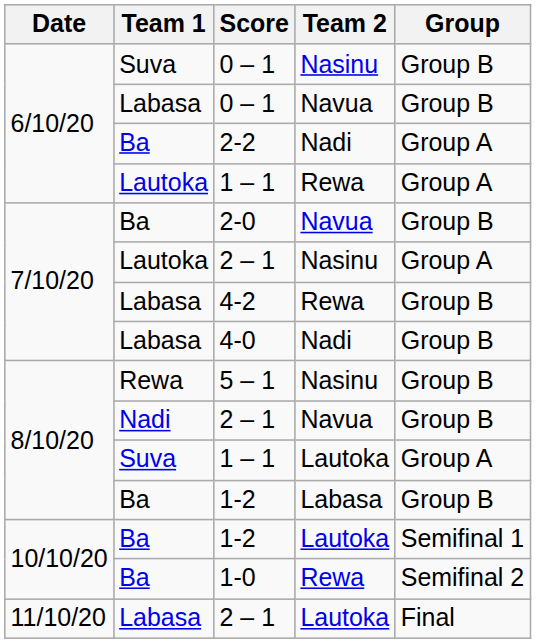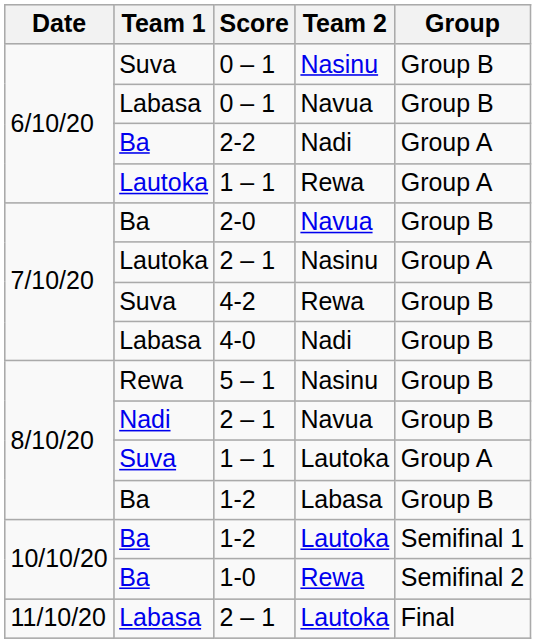 <table class="wikitable">
 <tr>
 <th>Date</th>
 <th>Team 1</th>
 <th>Score</th>
 <th>Team 2</th>
 <th>Group</th>
 </tr>
 <tr>
 <td rowspan="4">6/10/20</td>
 <td>Suva</td>
 <td>0 – 1</td>
 <td><a href='#'>Nasinu</a></td>
 <td>Group B</td>
 </tr>
 <tr>
 <td>Labasa</td>
 <td>0 – 1</td>
 <td>Navua</td>
 <td>Group B</td>
 </tr>
 <tr>
 <td><a href='#'>Ba</a></td>
 <td>2-2</td>
 <td>Nadi</td>
 <td>Group A</td>
 </tr>
 <tr>
 <td><a href='#'>Lautoka</a></td>
 <td>1 – 1</td>
 <td>Rewa</td>
 <td>Group A</td>
 </tr>
 <tr>
 <td rowspan="4">7/10/20</td>
 <td>Ba</td>
 <td>2-0</td>
 <td><a href='#'>Navua</a></td>
 <td>Group B</td>
 </tr>
 <tr>
 <td>Lautoka</td>
 <td>2 – 1</td>
 <td>Nasinu</td>
 <td>Group A</td>
 </tr>
 <tr>
-<td>Labasa</td>
+<td>Suva</td>
 <td>4-2</td>
 <td>Rewa</td>
 <td>Group B</td>
 </tr>
 <tr>
 <td>Labasa</td>
 <td>4-0</td>
 <td>Nadi</td>
 <td>Group B</td>
 </tr>
 <tr>
 <td rowspan="4">8/10/20</td>
 <td>Rewa</td>
 <td>5 – 1</td>
 <td>Nasinu</td>
 <td>Group B</td>
 </tr>
 <tr>
 <td><a href='#'>Nadi</a></td>
 <td>2 – 1</td>
 <td>Navua</td>
 <td>Group B</td>
 </tr>
 <tr>
 <td><a href='#'>Suva</a></td>
 <td>1 – 1</td>
 <td>Lautoka</td>
 <td>Group A</td>
 </tr>
 <tr>
 <td>Ba</td>
 <td>1-2</td>
 <td>Labasa</td>
 <td>Group B</td>
 </tr>
 <tr>
 <td rowspan="2">10/10/20</td>
 <td><a href='#'>Ba</a></td>
 <td>1-2</td>
 <td><a href='#'>Lautoka</a></td>
 <td>Semifinal 1</td>
 </tr>
 <tr>
 <td><a href='#'>Ba</a></td>
 <td>1-0</td>
 <td><a href='#'>Rewa</a></td>
 <td>Semifinal 2</td>
 </tr>
 <tr>
 <td>11/10/20</td>
 <td><a href='#'>Labasa</a></td>
 <td>2 – 1</td>
 <td><a href='#'>Lautoka</a></td>
 <td>Final</td>
 </tr>
 </table>
